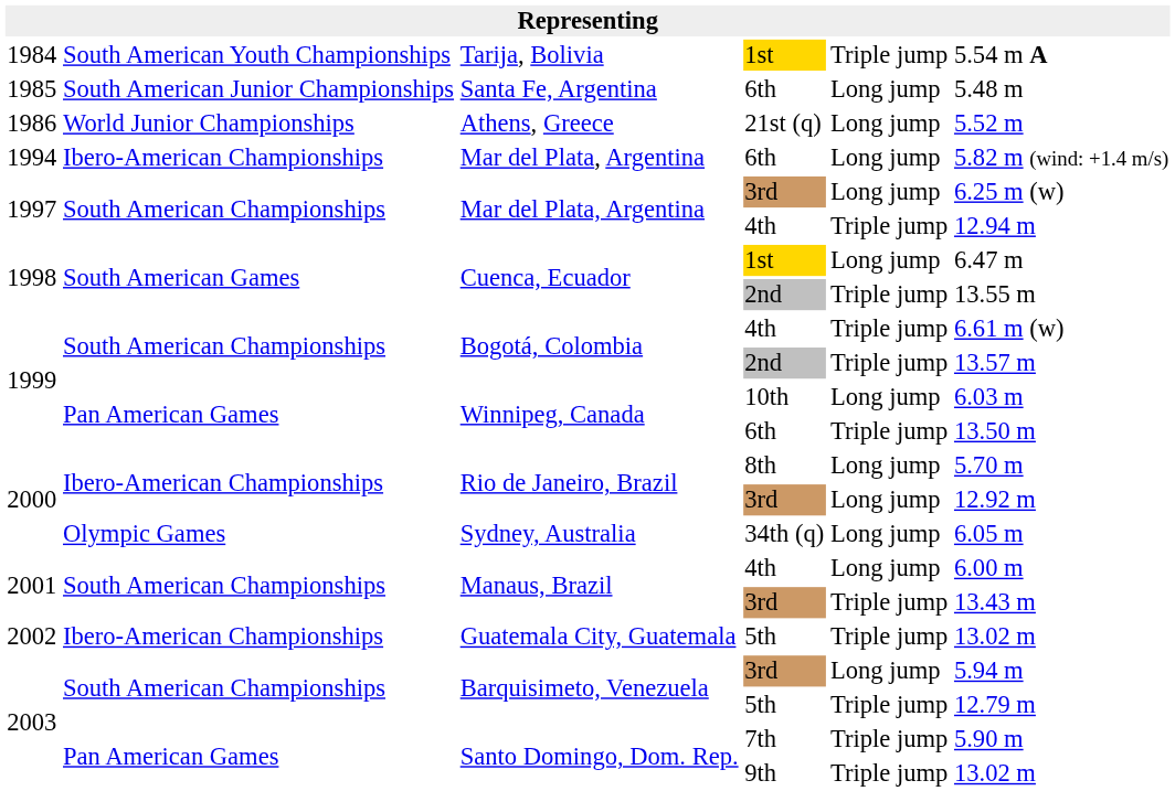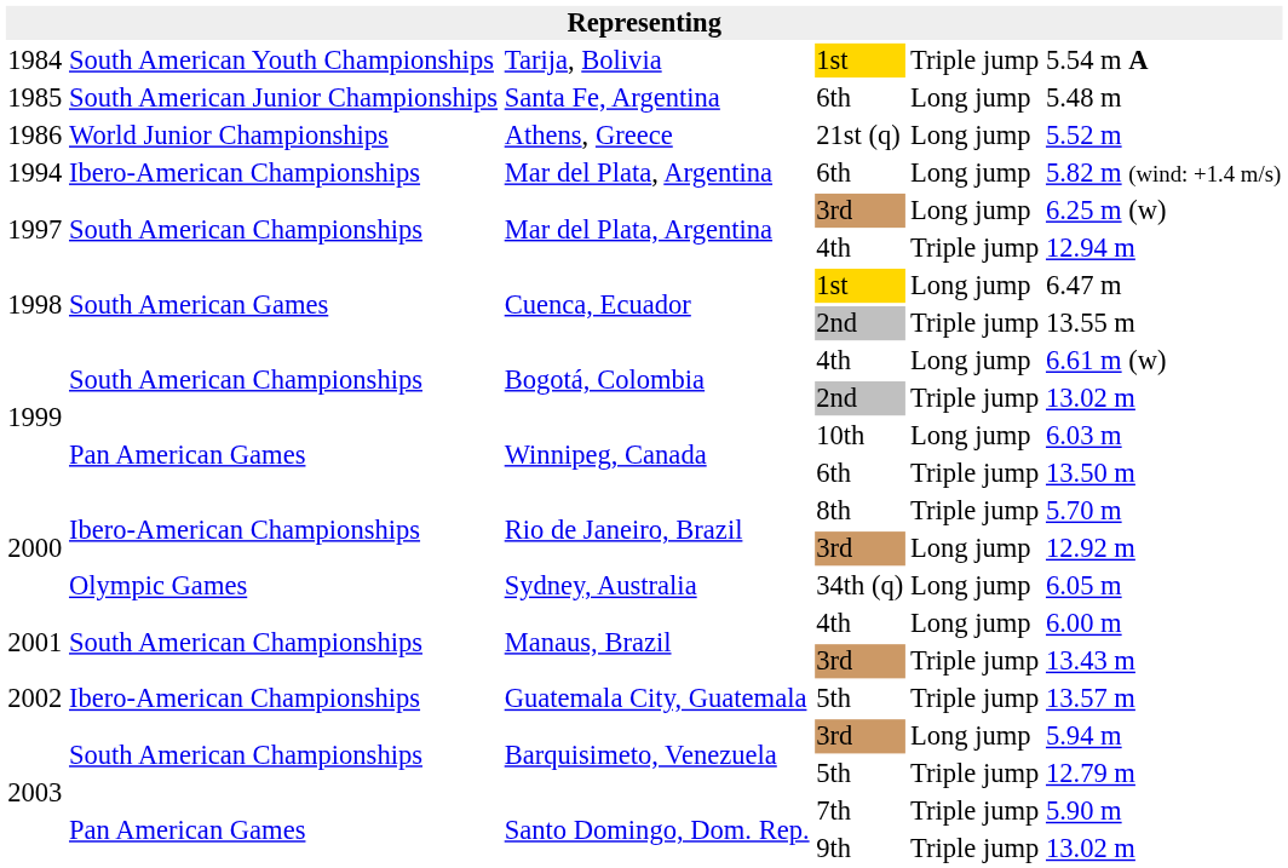 <table>
 <tr>
 <th bgcolor="#eeeeee" colspan="6">Representing </th>
 </tr>
 <tr>
 <td>1984</td>
 <td><a href='#'>South American Youth Championships</a></td>
 <td><a href='#'>Tarija</a>, <a href='#'>Bolivia</a></td>
 <td bgcolor=gold>1st</td>
 <td>Triple jump</td>
 <td>5.54 m <strong>A</strong></td>
 </tr>
 <tr>
 <td>1985</td>
 <td><a href='#'>South American Junior Championships</a></td>
 <td><a href='#'>Santa Fe, Argentina</a></td>
 <td>6th</td>
 <td>Long jump</td>
 <td>5.48 m</td>
 </tr>
 <tr>
 <td>1986</td>
 <td><a href='#'>World Junior Championships</a></td>
 <td><a href='#'>Athens</a>, <a href='#'>Greece</a></td>
 <td>21st (q)</td>
 <td>Long jump</td>
 <td><a href='#'>5.52 m</a></td>
 </tr>
 <tr>
 <td>1994</td>
 <td><a href='#'>Ibero-American Championships</a></td>
 <td><a href='#'>Mar del Plata</a>, <a href='#'>Argentina</a></td>
 <td>6th</td>
 <td>Long jump</td>
 <td><a href='#'>5.82 m</a> <small>(wind: +1.4 m/s)</small></td>
 </tr>
 <tr>
 <td rowspan=2>1997</td>
 <td rowspan=2><a href='#'>South American Championships</a></td>
 <td rowspan=2><a href='#'>Mar del Plata, Argentina</a></td>
 <td bgcolor=cc9966>3rd</td>
 <td>Long jump</td>
 <td><a href='#'>6.25 m</a> (w)</td>
 </tr>
 <tr>
 <td>4th</td>
 <td>Triple jump</td>
 <td><a href='#'>12.94 m</a></td>
 </tr>
 <tr>
 <td rowspan=2>1998</td>
 <td rowspan=2><a href='#'>South American Games</a></td>
 <td rowspan=2><a href='#'>Cuenca, Ecuador</a></td>
 <td bgcolor=gold>1st</td>
 <td>Long jump</td>
 <td>6.47 m</td>
 </tr>
 <tr>
 <td bgcolor=silver>2nd</td>
 <td>Triple jump</td>
 <td>13.55 m</td>
 </tr>
 <tr>
 <td rowspan=4>1999</td>
 <td rowspan=2><a href='#'>South American Championships</a></td>
 <td rowspan=2><a href='#'>Bogotá, Colombia</a></td>
 <td>4th</td>
-<td>Triple jump</td>
+<td>Long jump</td>
 <td><a href='#'>6.61 m</a> (w)</td>
 </tr>
 <tr>
 <td bgcolor=silver>2nd</td>
 <td>Triple jump</td>
-<td><a href='#'>13.57 m</a></td>
+<td><a href='#'>13.02 m</a></td>
 </tr>
 <tr>
 <td rowspan=2><a href='#'>Pan American Games</a></td>
 <td rowspan=2><a href='#'>Winnipeg, Canada</a></td>
 <td>10th</td>
 <td>Long jump</td>
 <td><a href='#'>6.03 m</a></td>
 </tr>
 <tr>
 <td>6th</td>
 <td>Triple jump</td>
 <td><a href='#'>13.50 m</a></td>
 </tr>
 <tr>
 <td rowspan=3>2000</td>
 <td rowspan=2><a href='#'>Ibero-American Championships</a></td>
 <td rowspan=2><a href='#'>Rio de Janeiro, Brazil</a></td>
 <td>8th</td>
-<td>Long jump</td>
+<td>Triple jump</td>
 <td><a href='#'>5.70 m</a></td>
 </tr>
 <tr>
 <td bgcolor=cc9966>3rd</td>
 <td>Long jump</td>
 <td><a href='#'>12.92 m</a></td>
 </tr>
 <tr>
 <td><a href='#'>Olympic Games</a></td>
 <td><a href='#'>Sydney, Australia</a></td>
 <td>34th (q)</td>
 <td>Long jump</td>
 <td><a href='#'>6.05 m</a></td>
 </tr>
 <tr>
 <td rowspan=2>2001</td>
 <td rowspan=2><a href='#'>South American Championships</a></td>
 <td rowspan=2><a href='#'>Manaus, Brazil</a></td>
 <td>4th</td>
 <td>Long jump</td>
 <td><a href='#'>6.00 m</a></td>
 </tr>
 <tr>
 <td bgcolor=cc9966>3rd</td>
 <td>Triple jump</td>
 <td><a href='#'>13.43 m</a></td>
 </tr>
 <tr>
 <td>2002</td>
 <td><a href='#'>Ibero-American Championships</a></td>
 <td><a href='#'>Guatemala City, Guatemala</a></td>
 <td>5th</td>
 <td>Triple jump</td>
-<td><a href='#'>13.02 m</a></td>
+<td><a href='#'>13.57 m</a></td>
 </tr>
 <tr>
 <td rowspan=4>2003</td>
 <td rowspan=2><a href='#'>South American Championships</a></td>
 <td rowspan=2><a href='#'>Barquisimeto, Venezuela</a></td>
 <td bgcolor=cc9966>3rd</td>
 <td>Long jump</td>
 <td><a href='#'>5.94 m</a></td>
 </tr>
 <tr>
 <td>5th</td>
 <td>Triple jump</td>
 <td><a href='#'>12.79 m</a></td>
 </tr>
 <tr>
 <td rowspan=2><a href='#'>Pan American Games</a></td>
 <td rowspan=2><a href='#'>Santo Domingo, Dom. Rep.</a></td>
 <td>7th</td>
 <td>Triple jump</td>
 <td><a href='#'>5.90 m</a></td>
 </tr>
 <tr>
 <td>9th</td>
 <td>Triple jump</td>
 <td><a href='#'>13.02 m</a></td>
 </tr>
 </table>
